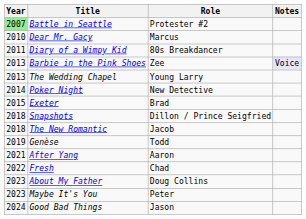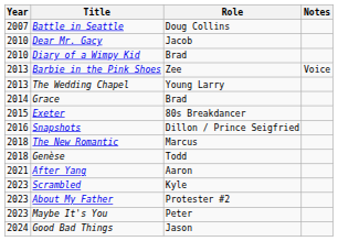 <table class="wikitable sortable">
 <tr>
 <th>Year</th>
 <th>Title</th>
 <th>Role</th>
 <th class="unsortable">Notes</th>
 </tr>
 <tr>
-<td style="background: lightgreen;">2007</td>
+<td>2007</td>
 <td><em><a href='#'>Battle in Seattle</a></em></td>
-<td>Protester #2</td>
+<td>Doug Collins</td>
 <td></td>
 </tr>
 <tr>
 <td>2010</td>
 <td><em><a href='#'>Dear Mr. Gacy</a></em></td>
-<td>Marcus</td>
+<td>Jacob</td>
 <td></td>
 </tr>
 <tr>
-<td>2011</td>
+<td>2010</td>
 <td><em><a href='#'>Diary of a Wimpy Kid</a></em></td>
-<td>80s Breakdancer</td>
+<td>Brad</td>
 <td></td>
 </tr>
 <tr>
 <td>2013</td>
 <td><em><a href='#'>Barbie in the Pink Shoes</a></em></td>
 <td>Zee</td>
-<td style="background: lavender;">Voice</td>
+<td>Voice</td>
 </tr>
 <tr>
 <td>2013</td>
 <td data-sort-value="Wedding Chapel, The"><em>The Wedding Chapel</em></td>
 <td>Young Larry</td>
 <td></td>
 </tr>
 <tr>
 <td>2014</td>
-<td><em><a href='#'>Poker Night</a></em></td>
-<td>New Detective</td>
+<td><em>Grace</em></td>
+<td>Brad</td>
 <td></td>
 </tr>
 <tr>
 <td>2015</td>
 <td><em><a href='#'>Exeter</a></em></td>
-<td>Brad</td>
+<td>80s Breakdancer</td>
 <td></td>
 </tr>
 <tr>
-<td>2018</td>
+<td>2016</td>
 <td><em><a href='#'>Snapshots</a></em></td>
 <td>Dillon / Prince Seigfried</td>
 <td></td>
 </tr>
 <tr>
 <td>2018</td>
 <td data-sort-value="New Romantic, The"><em><a href='#'>The New Romantic</a></em></td>
-<td>Jacob</td>
+<td>Marcus</td>
 <td></td>
 </tr>
 <tr>
-<td>2019</td>
+<td>2018</td>
 <td><em>Genèse</em></td>
 <td>Todd</td>
 <td></td>
 </tr>
 <tr>
 <td>2021</td>
 <td><em><a href='#'>After Yang</a></em></td>
 <td>Aaron</td>
 <td></td>
 </tr>
 <tr>
-<td>2022</td>
-<td><em><a href='#'>Fresh</a></em></td>
-<td>Chad</td>
+<td>2023</td>
+<td><em><a href='#'>Scrambled</a></em></td>
+<td>Kyle</td>
 <td></td>
 </tr>
 <tr>
 <td>2023</td>
 <td><em><a href='#'>About My Father</a></em></td>
-<td>Doug Collins</td>
+<td>Protester #2</td>
 <td></td>
 </tr>
 <tr>
 <td>2023</td>
 <td><em>Maybe It's You</em></td>
 <td>Peter</td>
 <td></td>
 </tr>
 <tr>
 <td>2024</td>
 <td><em>Good Bad Things</em></td>
 <td>Jason</td>
 <td></td>
 </tr>
 </table>
